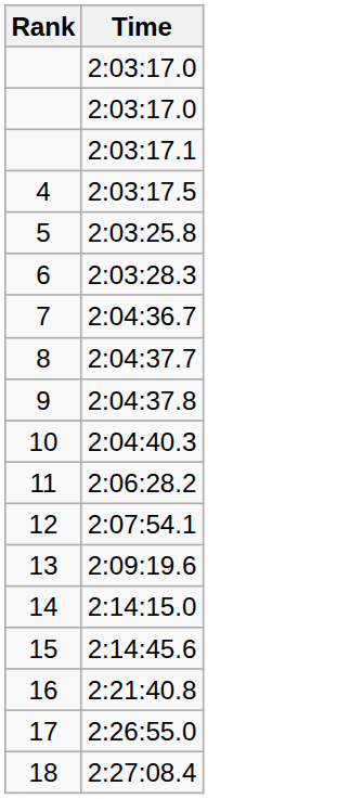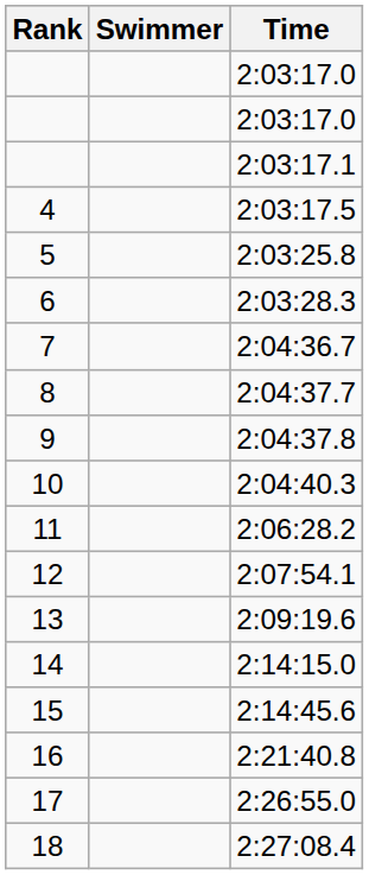 <table class="wikitable" style="font-size:95%" style="width:35em;">
 <tr>
 <th>Rank</th>
+<th>Swimmer</th>
 <th>Time</th>
 </tr>
 <tr>
 <td align=center></td>
+<td></td>
 <td>2:03:17.0</td>
 </tr>
 <tr>
 <td align=center></td>
+<td></td>
 <td>2:03:17.0</td>
 </tr>
 <tr>
 <td align=center></td>
+<td></td>
 <td>2:03:17.1</td>
 </tr>
 <tr>
 <td align=center>4</td>
+<td></td>
 <td>2:03:17.5</td>
 </tr>
 <tr>
 <td align=center>5</td>
+<td></td>
 <td>2:03:25.8</td>
 </tr>
 <tr>
 <td align=center>6</td>
+<td></td>
 <td>2:03:28.3</td>
 </tr>
 <tr>
 <td align=center>7</td>
+<td></td>
 <td>2:04:36.7</td>
 </tr>
 <tr>
 <td align=center>8</td>
+<td></td>
 <td>2:04:37.7</td>
 </tr>
 <tr>
 <td align=center>9</td>
+<td></td>
 <td>2:04:37.8</td>
 </tr>
 <tr>
 <td align=center>10</td>
+<td></td>
 <td>2:04:40.3</td>
 </tr>
 <tr>
 <td align=center>11</td>
+<td></td>
 <td>2:06:28.2</td>
 </tr>
 <tr>
 <td align=center>12</td>
+<td></td>
 <td>2:07:54.1</td>
 </tr>
 <tr>
 <td align=center>13</td>
+<td></td>
 <td>2:09:19.6</td>
 </tr>
 <tr>
 <td align=center>14</td>
+<td></td>
 <td>2:14:15.0</td>
 </tr>
 <tr>
 <td align=center>15</td>
+<td></td>
 <td>2:14:45.6</td>
 </tr>
 <tr>
 <td align=center>16</td>
+<td></td>
 <td>2:21:40.8</td>
 </tr>
 <tr>
 <td align=center>17</td>
+<td></td>
 <td>2:26:55.0</td>
 </tr>
 <tr>
 <td align=center>18</td>
+<td></td>
 <td>2:27:08.4</td>
 </tr>
 </table>
